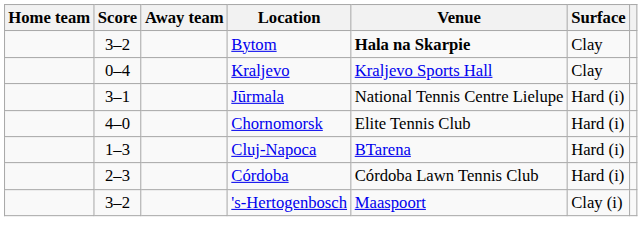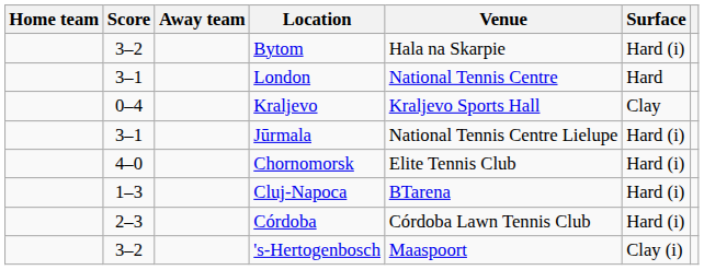 <table class="wikitable">
 <tr>
 <th>Home team</th>
 <th>Score</th>
 <th>Away team</th>
 <th>Location</th>
 <th>Venue</th>
 <th>Surface</th>
 <th></th>
 </tr>
 <tr>
 <td><strong></strong></td>
 <td align=center>3–2</td>
 <td></td>
 <td><a href='#'>Bytom</a></td>
-<td><strong>Hala na Skarpie</strong></td>
-<td>Clay</td>
+<td>Hala na Skarpie</td>
+<td>Hard (i)</td>
+<td></td>
+</tr>
+<tr>
+<td><strong></strong></td>
+<td align=center>3–1</td>
+<td></td>
+<td><a href='#'>London</a></td>
+<td><a href='#'>National Tennis Centre</a></td>
+<td>Hard</td>
 <td></td>
 </tr>
 <tr>
 <td></td>
 <td align=center>0–4</td>
 <td><strong></strong></td>
 <td><a href='#'>Kraljevo</a></td>
 <td><a href='#'>Kraljevo Sports Hall</a></td>
 <td>Clay</td>
 <td></td>
 </tr>
 <tr>
 <td><strong></strong></td>
 <td align=center>3–1</td>
 <td></td>
 <td><a href='#'>Jūrmala</a></td>
 <td>National Tennis Centre Lielupe</td>
 <td>Hard (i)</td>
 <td></td>
 </tr>
 <tr>
 <td><strong></strong></td>
 <td align=center>4–0</td>
 <td></td>
 <td><a href='#'>Chornomorsk</a></td>
 <td>Elite Tennis Club</td>
 <td>Hard (i)</td>
 <td></td>
 </tr>
 <tr>
 <td></td>
 <td align=center>1–3</td>
 <td><strong></strong></td>
 <td><a href='#'>Cluj-Napoca</a></td>
 <td><a href='#'>BTarena</a></td>
 <td>Hard (i)</td>
 <td></td>
 </tr>
 <tr>
 <td></td>
 <td align=center>2–3</td>
 <td><strong></strong></td>
 <td><a href='#'>Córdoba</a></td>
 <td>Córdoba Lawn Tennis Club</td>
 <td>Hard (i)</td>
 <td></td>
 </tr>
 <tr>
 <td><strong></strong></td>
 <td align=center>3–2</td>
 <td></td>
 <td><a href='#'>'s-Hertogenbosch</a></td>
 <td><a href='#'>Maaspoort</a></td>
 <td>Clay (i)</td>
 <td></td>
 </tr>
 </table>
